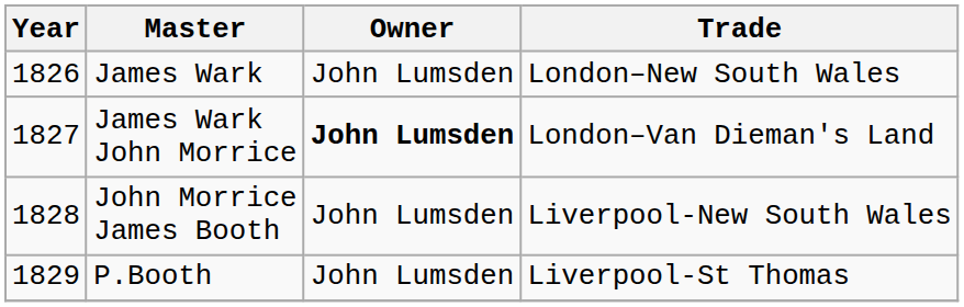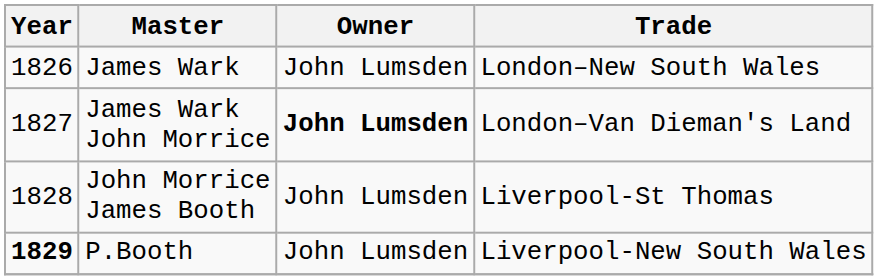 <table class=" wikitable">
 <tr>
 <th>Year</th>
 <th>Master</th>
 <th>Owner</th>
 <th>Trade</th>
 </tr>
 <tr>
 <td>1826</td>
 <td>James Wark</td>
 <td>John Lumsden</td>
 <td>London–New South Wales</td>
 </tr>
 <tr>
 <td>1827</td>
 <td>James Wark<br>John Morrice</td>
 <td><strong>John Lumsden</strong></td>
 <td>London–Van Dieman's Land</td>
 </tr>
 <tr>
 <td>1828</td>
 <td>John Morrice<br> James Booth</td>
 <td>John Lumsden</td>
-<td>Liverpool-New South Wales</td>
+<td>Liverpool-St Thomas</td>
 </tr>
 <tr>
-<td>1829</td>
+<td><strong>1829</strong></td>
 <td>P.Booth</td>
 <td>John Lumsden</td>
-<td>Liverpool-St Thomas</td>
+<td>Liverpool-New South Wales</td>
 </tr>
 <tr>
 </tr>
 </table>
